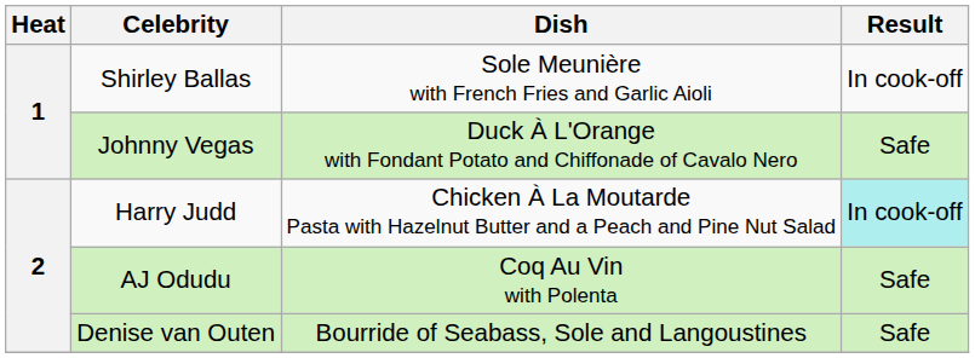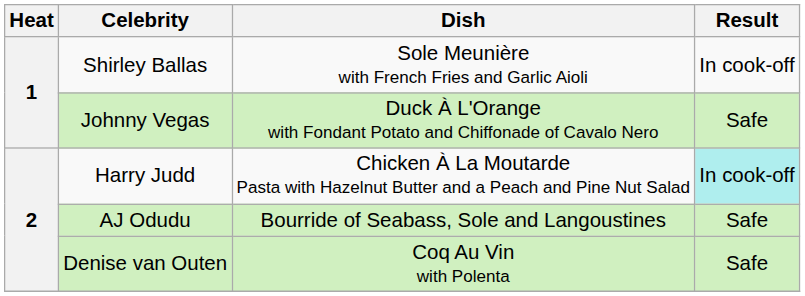 <table class="wikitable" style="text-align:center;">
 <tr>
 <th>Heat</th>
 <th>Celebrity</th>
 <th>Dish</th>
 <th>Result</th>
 </tr>
 <tr>
 <th rowspan="2">1</th>
 <td>Shirley Ballas</td>
 <td>Sole Meunière<br><small>with French Fries and Garlic Aioli</small></td>
 <td>In cook-off</td>
 </tr>
 <tr>
 <td style="background:#d0f0c0;">Johnny Vegas</td>
 <td style="background:#d0f0c0;">Duck À L'Orange<br><small>with Fondant Potato and Chiffonade of Cavalo Nero</small></td>
 <td style="background:#d0f0c0;">Safe</td>
 </tr>
 <tr>
 <th rowspan="3">2</th>
 <td>Harry Judd</td>
 <td>Chicken À La Moutarde<br><small>Pasta with Hazelnut Butter and a Peach and Pine Nut Salad</small></td>
 <td style="background: paleturquoise;">In cook-off</td>
 </tr>
 <tr>
 <td style="background:#d0f0c0;">AJ Odudu</td>
-<td style="background:#d0f0c0;">Coq Au Vin<br><small>with Polenta</small></td>
+<td style="background:#d0f0c0;">Bourride of Seabass, Sole and Langoustines</td>
 <td style="background:#d0f0c0;">Safe</td>
 </tr>
 <tr>
 <td style="background:#d0f0c0;">Denise van Outen</td>
-<td style="background:#d0f0c0;">Bourride of Seabass, Sole and Langoustines</td>
+<td style="background:#d0f0c0;">Coq Au Vin<br><small>with Polenta</small></td>
 <td style="background:#d0f0c0;">Safe</td>
 </tr>
 <tr>
 </tr>
 </table>
